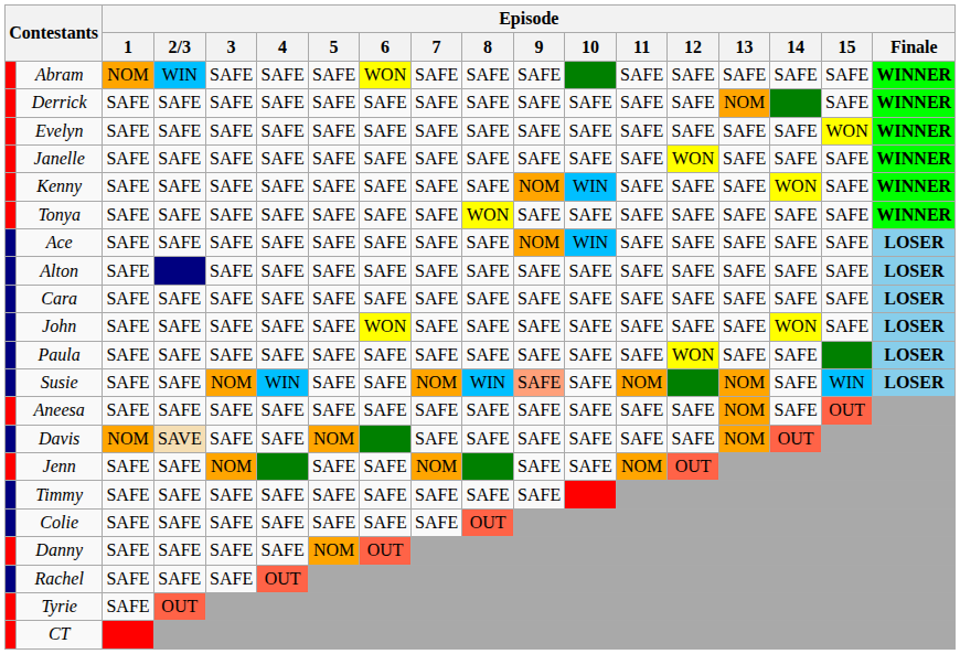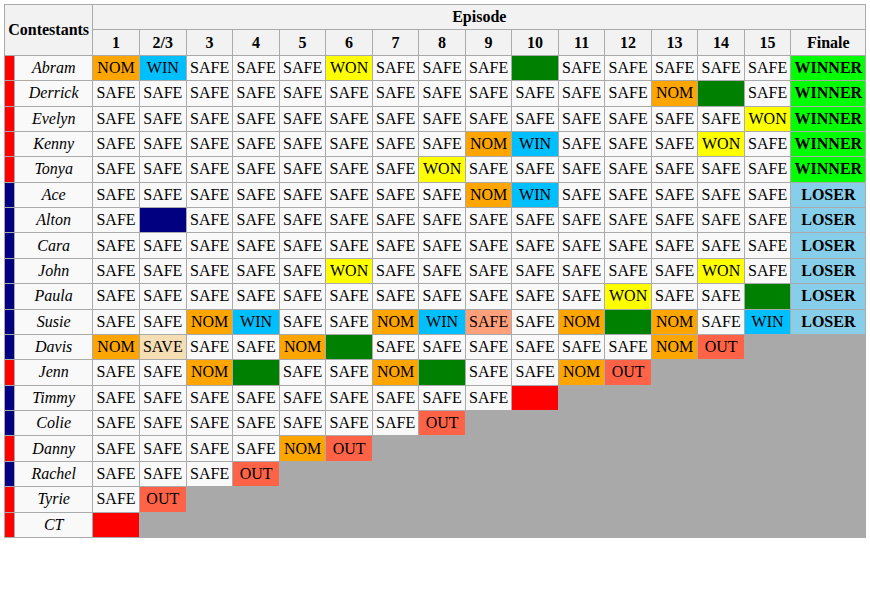 <table class="wikitable" style="text-align:center; font-size:100%; white-space:nowrap;">
 <tr>
 <th rowspan=2 colspan=2>Contestants</th>
 <th colspan=16>Episode</th>
 </tr>
 <tr>
 <th>1</th>
 <th>2/3</th>
 <th>3</th>
 <th>4</th>
 <th>5</th>
 <th>6</th>
 <th>7</th>
 <th>8</th>
 <th>9</th>
 <th>10</th>
 <th>11</th>
 <th>12</th>
 <th>13</th>
 <th>14</th>
 <th>15</th>
 <th>Finale</th>
 </tr>
 <tr>
 <td bgcolor="red"></td>
 <td><em>Abram</em></td>
 <td bgcolor="orange">NOM</td>
 <td bgcolor="deepskyblue">WIN</td>
 <td>SAFE</td>
 <td>SAFE</td>
 <td>SAFE</td>
 <td bgcolor="yellow">WON</td>
 <td>SAFE</td>
 <td>SAFE</td>
 <td>SAFE</td>
 <td bgcolor="green"></td>
 <td>SAFE</td>
 <td>SAFE</td>
 <td>SAFE</td>
 <td>SAFE</td>
 <td>SAFE</td>
 <td bgcolor="lime"><strong>WINNER</strong></td>
 </tr>
 <tr>
 <td bgcolor="red"></td>
 <td><em>Derrick</em></td>
 <td>SAFE</td>
 <td>SAFE</td>
 <td>SAFE</td>
 <td>SAFE</td>
 <td>SAFE</td>
 <td>SAFE</td>
 <td>SAFE</td>
 <td>SAFE</td>
 <td>SAFE</td>
 <td>SAFE</td>
 <td>SAFE</td>
 <td>SAFE</td>
 <td bgcolor="orange">NOM</td>
 <td bgcolor="green"></td>
 <td>SAFE</td>
 <td bgcolor="lime"><strong>WINNER</strong></td>
 </tr>
 <tr>
 <td bgcolor="red"></td>
 <td><em>Evelyn</em></td>
 <td>SAFE</td>
 <td>SAFE</td>
 <td>SAFE</td>
 <td>SAFE</td>
 <td>SAFE</td>
 <td>SAFE</td>
 <td>SAFE</td>
 <td>SAFE</td>
 <td>SAFE</td>
 <td>SAFE</td>
 <td>SAFE</td>
 <td>SAFE</td>
 <td>SAFE</td>
 <td>SAFE</td>
 <td bgcolor="yellow">WON</td>
-<td bgcolor="lime"><strong>WINNER</strong></td>
-</tr>
-<tr>
-<td bgcolor="red"></td>
-<td><em>Janelle</em></td>
-<td>SAFE</td>
-<td>SAFE</td>
-<td>SAFE</td>
-<td>SAFE</td>
-<td>SAFE</td>
-<td>SAFE</td>
-<td>SAFE</td>
-<td>SAFE</td>
-<td>SAFE</td>
-<td>SAFE</td>
-<td>SAFE</td>
-<td bgcolor="yellow">WON</td>
-<td>SAFE</td>
-<td>SAFE</td>
-<td>SAFE</td>
 <td bgcolor="lime"><strong>WINNER</strong></td>
 </tr>
 <tr>
 <td bgcolor="red"></td>
 <td><em>Kenny</em></td>
 <td>SAFE</td>
 <td>SAFE</td>
 <td>SAFE</td>
 <td>SAFE</td>
 <td>SAFE</td>
 <td>SAFE</td>
 <td>SAFE</td>
 <td>SAFE</td>
 <td bgcolor="orange">NOM</td>
 <td bgcolor="deepskyblue">WIN</td>
 <td>SAFE</td>
 <td>SAFE</td>
 <td>SAFE</td>
 <td bgcolor="yellow">WON</td>
 <td>SAFE</td>
 <td bgcolor="lime"><strong>WINNER</strong></td>
 </tr>
 <tr>
 <td bgcolor="red"></td>
 <td><em>Tonya</em></td>
 <td>SAFE</td>
 <td>SAFE</td>
 <td>SAFE</td>
 <td>SAFE</td>
 <td>SAFE</td>
 <td>SAFE</td>
 <td>SAFE</td>
 <td bgcolor="yellow">WON</td>
 <td>SAFE</td>
 <td>SAFE</td>
 <td>SAFE</td>
 <td>SAFE</td>
 <td>SAFE</td>
 <td>SAFE</td>
 <td>SAFE</td>
 <td bgcolor="lime"><strong>WINNER</strong></td>
 </tr>
 <tr>
 <td bgcolor="navy"></td>
 <td><em>Ace</em></td>
 <td>SAFE</td>
 <td>SAFE</td>
 <td>SAFE</td>
 <td>SAFE</td>
 <td>SAFE</td>
 <td>SAFE</td>
 <td>SAFE</td>
 <td>SAFE</td>
 <td bgcolor="orange">NOM</td>
 <td bgcolor="deepskyblue">WIN</td>
 <td>SAFE</td>
 <td>SAFE</td>
 <td>SAFE</td>
 <td>SAFE</td>
 <td>SAFE</td>
 <td bgcolor="skyblue"><strong>LOSER</strong></td>
 </tr>
 <tr>
 <td bgcolor="navy"></td>
 <td><em>Alton</em></td>
 <td>SAFE</td>
 <td bgcolor="navy"></td>
 <td>SAFE</td>
 <td>SAFE</td>
 <td>SAFE</td>
 <td>SAFE</td>
 <td>SAFE</td>
 <td>SAFE</td>
 <td>SAFE</td>
 <td>SAFE</td>
 <td>SAFE</td>
 <td>SAFE</td>
 <td>SAFE</td>
 <td>SAFE</td>
 <td>SAFE</td>
 <td bgcolor="skyblue"><strong>LOSER</strong></td>
 </tr>
 <tr>
 <td bgcolor="navy"></td>
 <td><em>Cara</em></td>
 <td>SAFE</td>
 <td>SAFE</td>
 <td>SAFE</td>
 <td>SAFE</td>
 <td>SAFE</td>
 <td>SAFE</td>
 <td>SAFE</td>
 <td>SAFE</td>
 <td>SAFE</td>
 <td>SAFE</td>
 <td>SAFE</td>
 <td>SAFE</td>
 <td>SAFE</td>
 <td>SAFE</td>
 <td>SAFE</td>
 <td bgcolor="skyblue"><strong>LOSER</strong></td>
 </tr>
 <tr>
 <td bgcolor="navy"></td>
 <td><em>John</em></td>
 <td>SAFE</td>
 <td>SAFE</td>
 <td>SAFE</td>
 <td>SAFE</td>
 <td>SAFE</td>
 <td bgcolor="yellow">WON</td>
 <td>SAFE</td>
 <td>SAFE</td>
 <td>SAFE</td>
 <td>SAFE</td>
 <td>SAFE</td>
 <td>SAFE</td>
 <td>SAFE</td>
 <td bgcolor="yellow">WON</td>
 <td>SAFE</td>
 <td bgcolor="skyblue"><strong>LOSER</strong></td>
 </tr>
 <tr>
 <td bgcolor="navy"></td>
 <td><em>Paula</em></td>
 <td>SAFE</td>
 <td>SAFE</td>
 <td>SAFE</td>
 <td>SAFE</td>
 <td>SAFE</td>
 <td>SAFE</td>
 <td>SAFE</td>
 <td>SAFE</td>
 <td>SAFE</td>
 <td>SAFE</td>
 <td>SAFE</td>
 <td bgcolor="yellow">WON</td>
 <td>SAFE</td>
 <td>SAFE</td>
 <td bgcolor="green"></td>
 <td bgcolor="skyblue"><strong>LOSER</strong></td>
 </tr>
 <tr>
 <td bgcolor="navy"></td>
 <td><em>Susie</em></td>
 <td>SAFE</td>
 <td>SAFE</td>
 <td bgcolor="orange">NOM</td>
 <td bgcolor="deepskyblue">WIN</td>
 <td>SAFE</td>
 <td>SAFE</td>
 <td bgcolor="orange">NOM</td>
 <td bgcolor="deepskyblue">WIN</td>
 <td style="background: lightsalmon;">SAFE</td>
 <td>SAFE</td>
 <td bgcolor="orange">NOM</td>
 <td bgcolor="green"></td>
 <td bgcolor="orange">NOM</td>
 <td>SAFE</td>
 <td bgcolor="deepskyblue">WIN</td>
 <td bgcolor="skyblue"><strong>LOSER</strong></td>
 </tr>
 <tr>
-<td bgcolor="red"></td>
-<td><em>Aneesa</em></td>
-<td>SAFE</td>
-<td>SAFE</td>
-<td>SAFE</td>
-<td>SAFE</td>
-<td>SAFE</td>
-<td>SAFE</td>
-<td>SAFE</td>
-<td>SAFE</td>
-<td>SAFE</td>
-<td>SAFE</td>
-<td>SAFE</td>
-<td>SAFE</td>
-<td bgcolor="orange">NOM</td>
-<td>SAFE</td>
-<td bgcolor="tomato">OUT</td>
-<td bgcolor="darkgray"></td>
-</tr>
-<tr>
 <td bgcolor="navy"></td>
 <td><em>Davis</em></td>
 <td bgcolor="orange">NOM</td>
 <td bgcolor="wheat">SAVE</td>
 <td>SAFE</td>
 <td>SAFE</td>
 <td bgcolor="orange">NOM</td>
 <td bgcolor="green"></td>
 <td>SAFE</td>
 <td>SAFE</td>
 <td>SAFE</td>
 <td>SAFE</td>
 <td>SAFE</td>
 <td>SAFE</td>
 <td bgcolor="orange">NOM</td>
 <td bgcolor="tomato">OUT</td>
 <td bgcolor="darkgray" colspan=2></td>
 </tr>
 <tr>
 <td bgcolor="red"></td>
 <td><em>Jenn</em></td>
 <td>SAFE</td>
 <td>SAFE</td>
 <td bgcolor="orange">NOM</td>
 <td bgcolor="green"></td>
 <td>SAFE</td>
 <td>SAFE</td>
 <td bgcolor="orange">NOM</td>
 <td bgcolor="green"></td>
 <td>SAFE</td>
 <td>SAFE</td>
 <td bgcolor="orange">NOM</td>
 <td bgcolor="tomato">OUT</td>
 <td bgcolor="darkgray" colspan=4></td>
 </tr>
 <tr>
 <td bgcolor="navy"></td>
 <td><em>Timmy</em></td>
 <td>SAFE</td>
 <td>SAFE</td>
 <td>SAFE</td>
 <td>SAFE</td>
 <td>SAFE</td>
 <td>SAFE</td>
 <td>SAFE</td>
 <td>SAFE</td>
 <td>SAFE</td>
 <td bgcolor="red"></td>
 <td bgcolor="darkgray" colspan=6></td>
 </tr>
 <tr>
 <td bgcolor="navy"></td>
 <td><em>Colie</em></td>
 <td>SAFE</td>
 <td>SAFE</td>
 <td>SAFE</td>
 <td>SAFE</td>
 <td>SAFE</td>
 <td>SAFE</td>
 <td>SAFE</td>
 <td bgcolor="tomato">OUT</td>
 <td bgcolor="darkgray" colspan=8></td>
 </tr>
 <tr>
 <td bgcolor="red"></td>
 <td><em>Danny</em></td>
 <td>SAFE</td>
 <td>SAFE</td>
 <td>SAFE</td>
 <td>SAFE</td>
 <td bgcolor="orange">NOM</td>
 <td bgcolor="tomato">OUT</td>
 <td bgcolor="darkgray" colspan=10></td>
 </tr>
 <tr>
 <td bgcolor="navy"></td>
 <td><em>Rachel</em></td>
 <td>SAFE</td>
 <td>SAFE</td>
 <td>SAFE</td>
 <td bgcolor="tomato">OUT</td>
 <td bgcolor="darkgray" colspan=12></td>
 </tr>
 <tr>
 <td bgcolor="red"></td>
 <td><em>Tyrie</em></td>
 <td>SAFE</td>
 <td bgcolor="tomato">OUT</td>
 <td bgcolor="darkgray" colspan=14></td>
 </tr>
 <tr>
 <td bgcolor="red"></td>
 <td><em>CT</em></td>
 <td bgcolor="red"></td>
 <td bgcolor="darkgray" colspan=15></td>
 </tr>
 </table>
